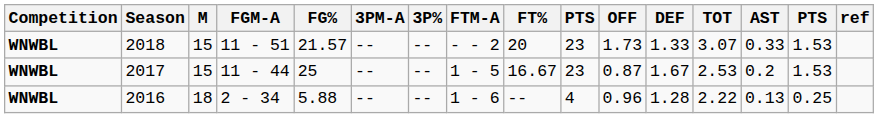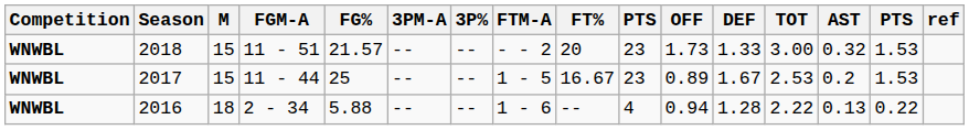 <table class="wikitable sortable">
 <tr>
 <th>Competition</th>
 <th>Season</th>
 <th>M</th>
 <th>FGM-A</th>
 <th>FG%</th>
 <th>3PM-A</th>
 <th>3P%</th>
 <th>FTM-A</th>
 <th>FT%</th>
 <th>PTS</th>
 <th>OFF</th>
 <th>DEF</th>
 <th>TOT</th>
 <th>AST</th>
 <th>PTS</th>
 <th>ref</th>
 </tr>
 <tr>
 <td><strong>WNWBL</strong></td>
 <td>2018</td>
 <td>15</td>
 <td>11 - 51</td>
 <td>21.57</td>
 <td>--</td>
 <td>--</td>
 <td>- - 2</td>
 <td>20</td>
 <td>23</td>
 <td>1.73</td>
 <td>1.33</td>
-<td>3.07</td>
-<td>0.33</td>
+<td>3.00</td>
+<td>0.32</td>
 <td>1.53</td>
 <td></td>
 </tr>
 <tr>
 <td><strong>WNWBL</strong></td>
 <td>2017</td>
 <td>15</td>
 <td>11 - 44</td>
 <td>25</td>
 <td>--</td>
 <td>--</td>
 <td>1 - 5</td>
 <td>16.67</td>
 <td>23</td>
-<td>0.87</td>
+<td>0.89</td>
 <td>1.67</td>
 <td>2.53</td>
 <td>0.2</td>
 <td>1.53</td>
 <td></td>
 </tr>
 <tr>
 <td><strong>WNWBL</strong></td>
 <td>2016</td>
 <td>18</td>
 <td>2 - 34</td>
 <td>5.88</td>
 <td>--</td>
 <td>--</td>
 <td>1 - 6</td>
 <td>--</td>
 <td>4</td>
-<td>0.96</td>
+<td>0.94</td>
 <td>1.28</td>
 <td>2.22</td>
 <td>0.13</td>
-<td>0.25</td>
+<td>0.22</td>
 <td></td>
 </tr>
 </table>
